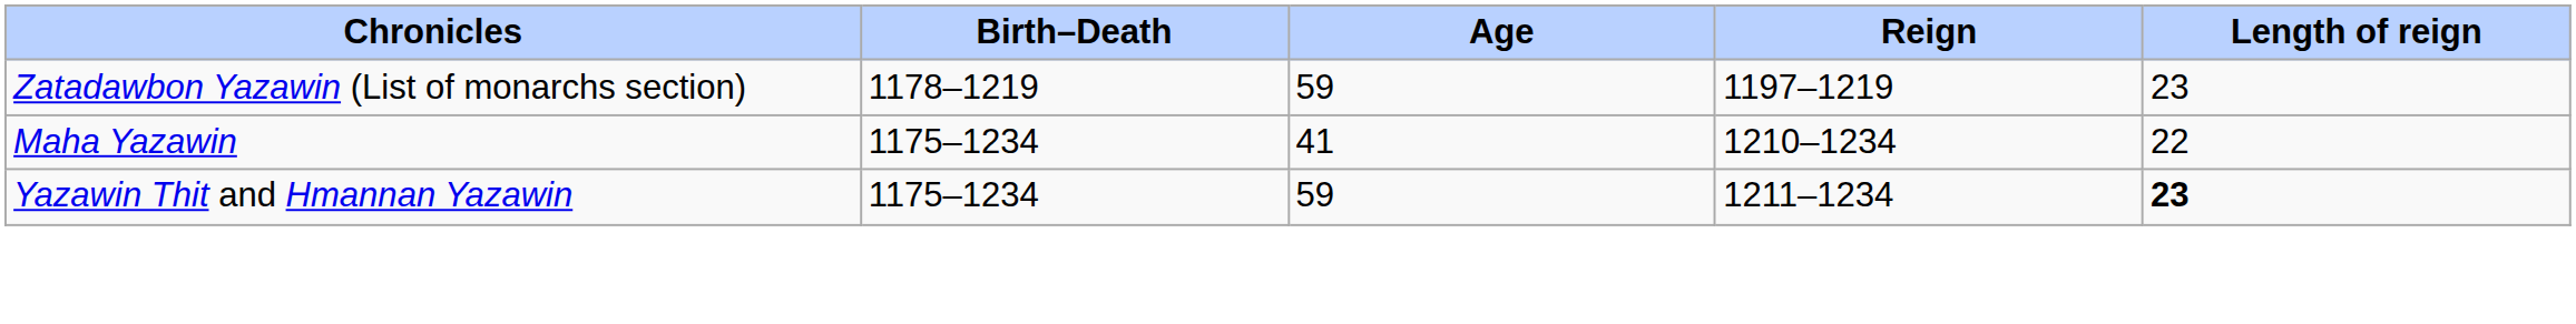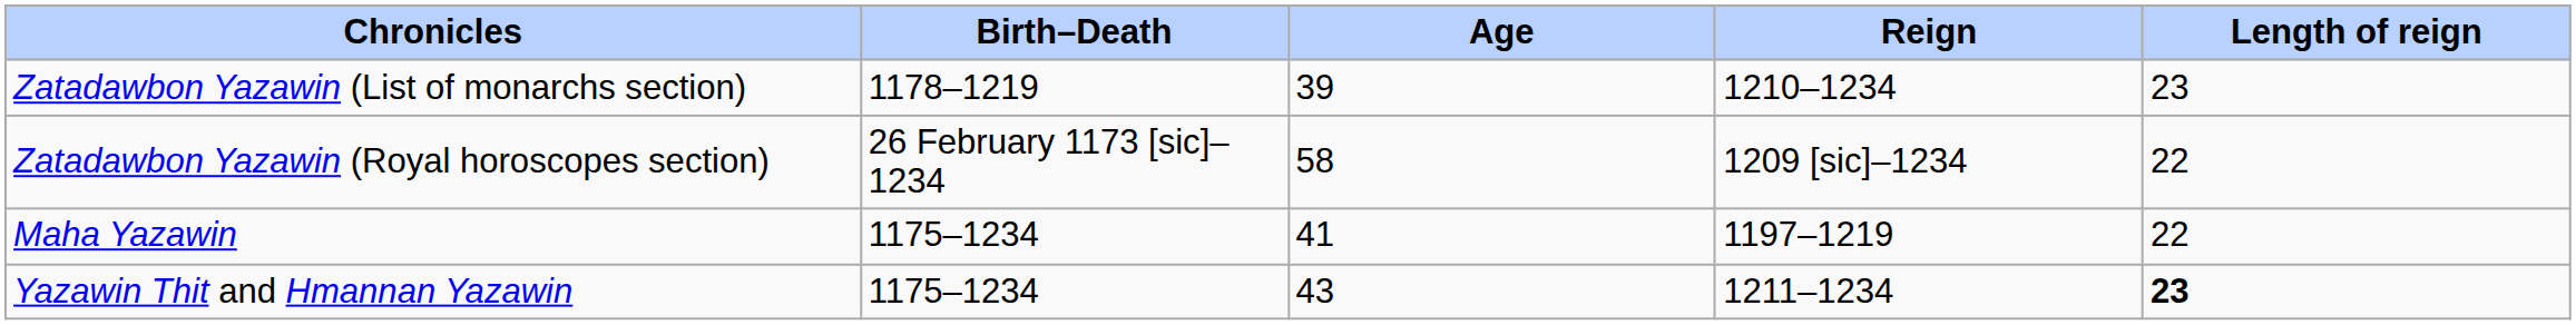 <table width=75% class="wikitable">
 <tr>
 <th style="background-color:#B9D1FF" width=20%>Chronicles</th>
 <th style="background-color:#B9D1FF" width=10%>Birth–Death</th>
 <th style="background-color:#B9D1FF" width=10%>Age</th>
 <th style="background-color:#B9D1FF" width=10%>Reign</th>
 <th style="background-color:#B9D1FF" width=10%>Length of reign</th>
 </tr>
 <tr>
 <td><em><a href='#'>Zatadawbon Yazawin</a></em> (List of monarchs section)</td>
 <td>1178–1219</td>
-<td>59</td>
-<td>1197–1219</td>
+<td>39</td>
+<td>1210–1234</td>
 <td>23</td>
+</tr>
+<tr>
+<td><em><a href='#'>Zatadawbon Yazawin</a></em> (Royal horoscopes section)</td>
+<td>26 February 1173 [sic]–1234</td>
+<td>58</td>
+<td>1209 [sic]–1234</td>
+<td>22</td>
 </tr>
 <tr>
 <td><em><a href='#'>Maha Yazawin</a></em></td>
 <td>1175–1234</td>
 <td>41</td>
-<td>1210–1234</td>
+<td>1197–1219</td>
 <td>22</td>
 </tr>
 <tr>
 <td><em><a href='#'>Yazawin Thit</a></em> and <em><a href='#'>Hmannan Yazawin</a></em></td>
 <td>1175–1234</td>
-<td>59</td>
+<td>43</td>
 <td>1211–1234</td>
 <td><strong>23</strong></td>
 </tr>
 </table>
